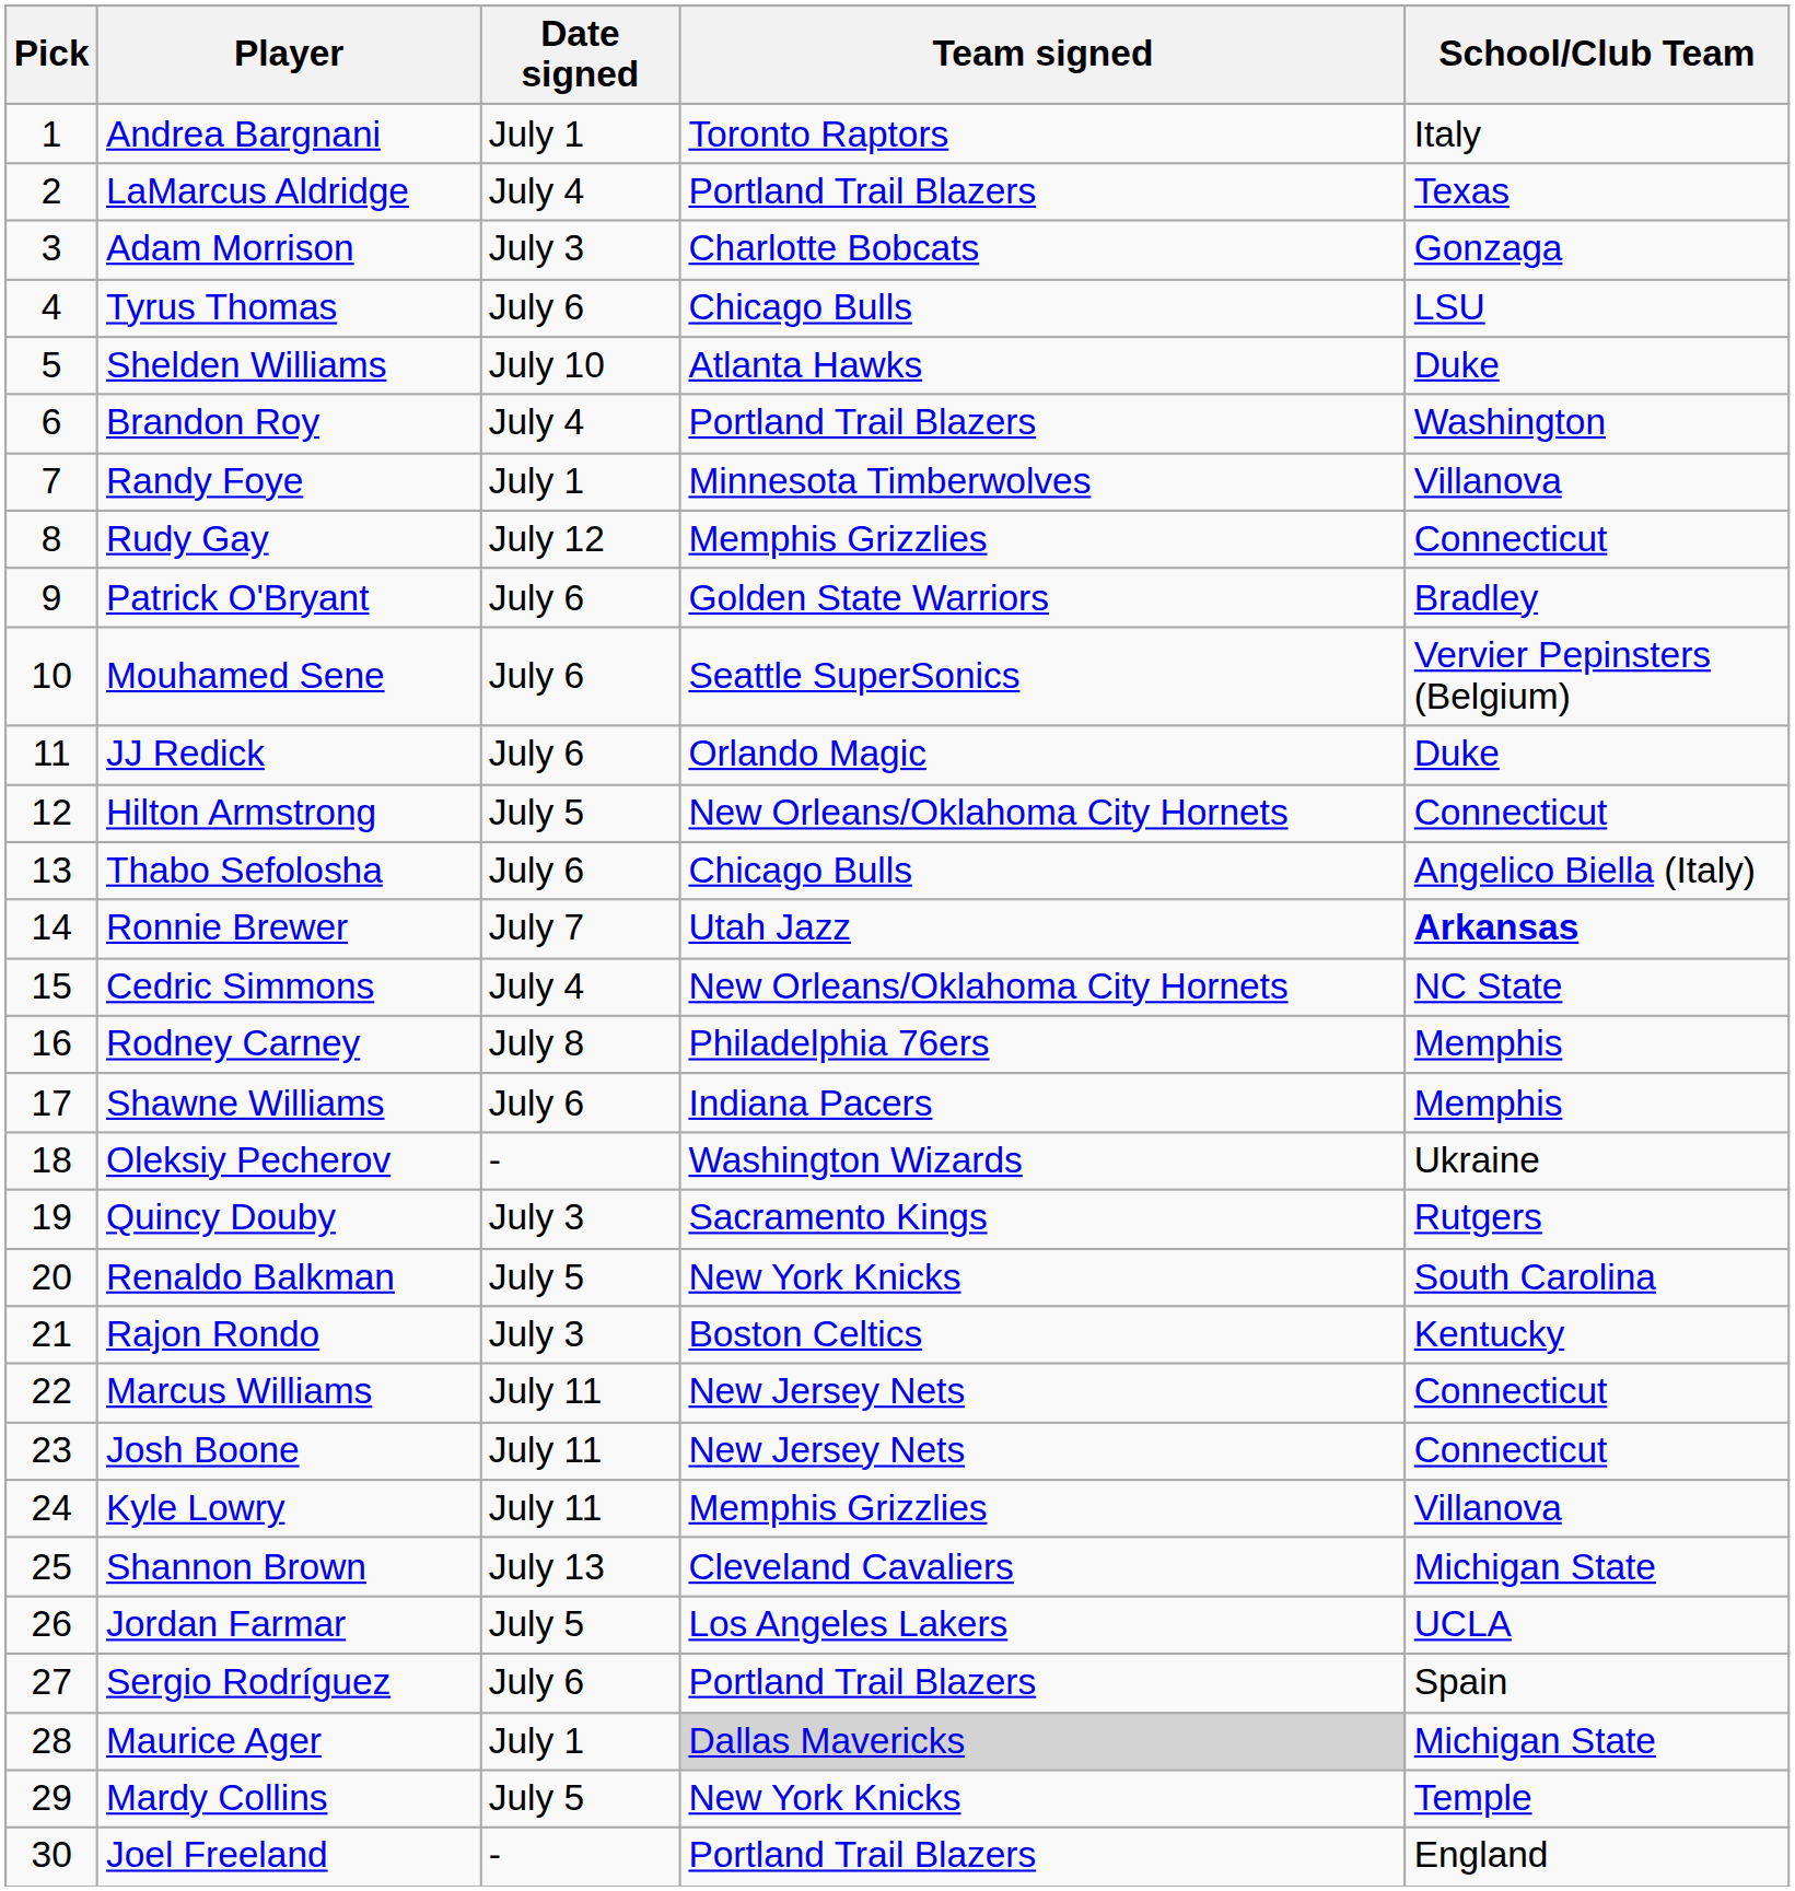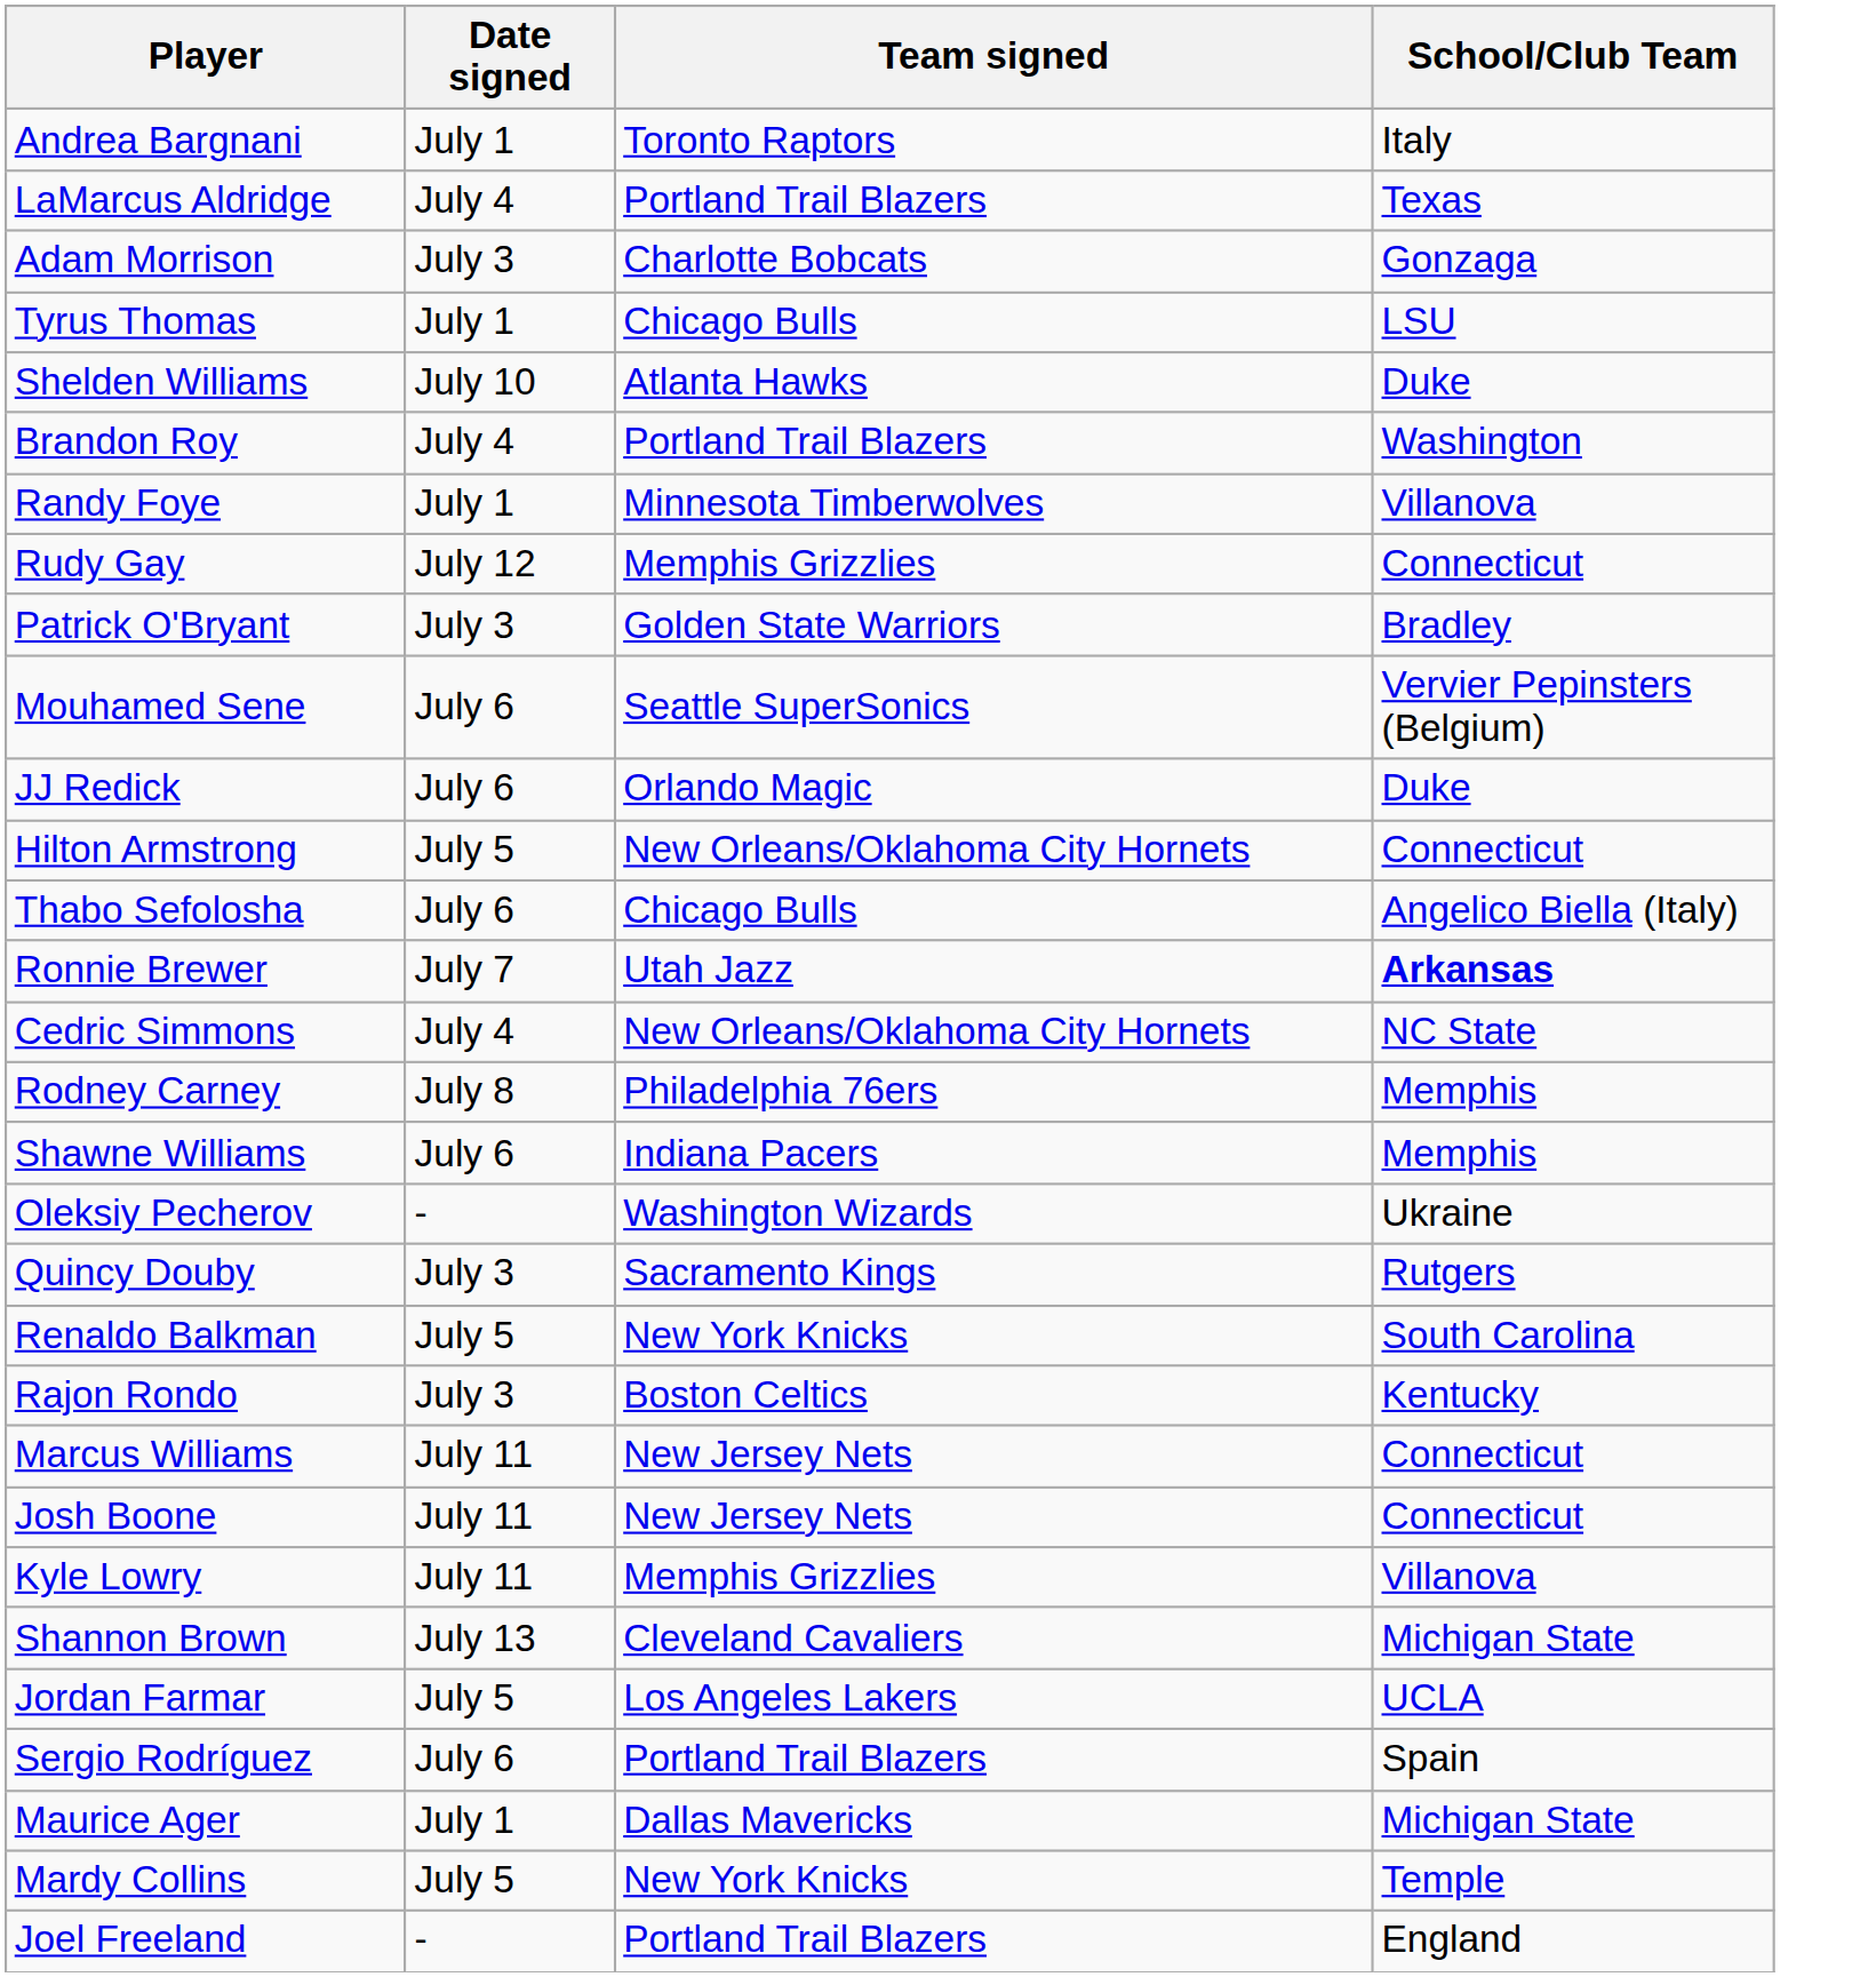 <table class="wikitable sortable" style="text-align:left">
 <tr>
-<th style="width:30px">Pick</th>
 <th style="width:160px">Player</th>
 <th style="width:80px">Date signed</th>
 <th style="width:310px">Team signed</th>
 <th style="width:160px">School/Club Team</th>
 </tr>
 <tr>
-<td align=center>1</td>
 <td><a href='#'>Andrea Bargnani</a></td>
 <td>July 1</td>
 <td><a href='#'>Toronto Raptors</a></td>
 <td>Italy</td>
 </tr>
 <tr>
-<td align=center>2</td>
 <td><a href='#'>LaMarcus Aldridge</a></td>
 <td>July 4</td>
 <td><a href='#'>Portland Trail Blazers</a></td>
 <td><a href='#'>Texas</a></td>
 </tr>
 <tr>
-<td align=center>3</td>
 <td><a href='#'>Adam Morrison</a></td>
 <td>July 3</td>
 <td><a href='#'>Charlotte Bobcats</a></td>
 <td><a href='#'>Gonzaga</a></td>
 </tr>
 <tr>
-<td align=center>4</td>
 <td><a href='#'>Tyrus Thomas</a></td>
-<td>July 6</td>
+<td>July 1</td>
 <td><a href='#'>Chicago Bulls</a></td>
 <td><a href='#'>LSU</a></td>
 </tr>
 <tr>
-<td align=center>5</td>
 <td><a href='#'>Shelden Williams</a></td>
 <td>July 10</td>
 <td><a href='#'>Atlanta Hawks</a></td>
 <td><a href='#'>Duke</a></td>
 </tr>
 <tr>
-<td align=center>6</td>
 <td><a href='#'>Brandon Roy</a></td>
 <td>July 4</td>
 <td><a href='#'>Portland Trail Blazers</a></td>
 <td><a href='#'>Washington</a></td>
 </tr>
 <tr>
-<td align=center>7</td>
 <td><a href='#'>Randy Foye</a></td>
 <td>July 1</td>
 <td><a href='#'>Minnesota Timberwolves</a></td>
 <td><a href='#'>Villanova</a></td>
 </tr>
 <tr>
-<td align=center>8</td>
 <td><a href='#'>Rudy Gay</a></td>
 <td>July 12</td>
 <td><a href='#'>Memphis Grizzlies</a></td>
 <td><a href='#'>Connecticut</a></td>
 </tr>
 <tr>
-<td align=center>9</td>
 <td><a href='#'>Patrick O'Bryant</a></td>
-<td>July 6</td>
+<td>July 3</td>
 <td><a href='#'>Golden State Warriors</a></td>
 <td><a href='#'>Bradley</a></td>
 </tr>
 <tr>
-<td align=center>10</td>
 <td><a href='#'>Mouhamed Sene</a></td>
 <td>July 6</td>
 <td><a href='#'>Seattle SuperSonics</a></td>
 <td><a href='#'>Vervier Pepinsters</a> (Belgium)</td>
 </tr>
 <tr>
-<td align=center>11</td>
 <td><a href='#'>JJ Redick</a></td>
 <td>July 6</td>
 <td><a href='#'>Orlando Magic</a></td>
 <td><a href='#'>Duke</a></td>
 </tr>
 <tr>
-<td align=center>12</td>
 <td><a href='#'>Hilton Armstrong</a></td>
 <td>July 5</td>
 <td><a href='#'>New Orleans/Oklahoma City Hornets</a></td>
 <td><a href='#'>Connecticut</a></td>
 </tr>
 <tr>
-<td align=center>13</td>
 <td><a href='#'>Thabo Sefolosha</a></td>
 <td>July 6</td>
 <td><a href='#'>Chicago Bulls</a></td>
 <td><a href='#'>Angelico Biella</a> (Italy)</td>
 </tr>
 <tr>
-<td align=center>14</td>
 <td><a href='#'>Ronnie Brewer</a></td>
 <td>July 7</td>
 <td><a href='#'>Utah Jazz</a></td>
 <td><strong><a href='#'>Arkansas</a></strong></td>
 </tr>
 <tr>
-<td align=center>15</td>
 <td><a href='#'>Cedric Simmons</a></td>
 <td>July 4</td>
 <td><a href='#'>New Orleans/Oklahoma City Hornets</a></td>
 <td><a href='#'>NC State</a></td>
 </tr>
 <tr>
-<td align=center>16</td>
 <td><a href='#'>Rodney Carney</a></td>
 <td>July 8</td>
 <td><a href='#'>Philadelphia 76ers</a></td>
 <td><a href='#'>Memphis</a></td>
 </tr>
 <tr>
-<td align=center>17</td>
 <td><a href='#'>Shawne Williams</a></td>
 <td>July 6</td>
 <td><a href='#'>Indiana Pacers</a></td>
 <td><a href='#'>Memphis</a></td>
 </tr>
 <tr>
-<td align=center>18</td>
 <td><a href='#'>Oleksiy Pecherov</a></td>
 <td>-</td>
 <td><a href='#'>Washington Wizards</a></td>
 <td>Ukraine</td>
 </tr>
 <tr>
-<td align=center>19</td>
 <td><a href='#'>Quincy Douby</a></td>
 <td>July 3</td>
 <td><a href='#'>Sacramento Kings</a></td>
 <td><a href='#'>Rutgers</a></td>
 </tr>
 <tr>
-<td align=center>20</td>
 <td><a href='#'>Renaldo Balkman</a></td>
 <td>July 5</td>
 <td><a href='#'>New York Knicks</a></td>
 <td><a href='#'>South Carolina</a></td>
 </tr>
 <tr>
-<td align=center>21</td>
 <td><a href='#'>Rajon Rondo</a></td>
 <td>July 3</td>
 <td><a href='#'>Boston Celtics</a></td>
 <td><a href='#'>Kentucky</a></td>
 </tr>
 <tr>
-<td align=center>22</td>
 <td><a href='#'>Marcus Williams</a></td>
 <td>July 11</td>
 <td><a href='#'>New Jersey Nets</a></td>
 <td><a href='#'>Connecticut</a></td>
 </tr>
 <tr>
-<td align=center>23</td>
 <td><a href='#'>Josh Boone</a></td>
 <td>July 11</td>
 <td><a href='#'>New Jersey Nets</a></td>
 <td><a href='#'>Connecticut</a></td>
 </tr>
 <tr>
-<td align=center>24</td>
 <td><a href='#'>Kyle Lowry</a></td>
 <td>July 11</td>
 <td><a href='#'>Memphis Grizzlies</a></td>
 <td><a href='#'>Villanova</a></td>
 </tr>
 <tr>
-<td align=center>25</td>
 <td><a href='#'>Shannon Brown</a></td>
 <td>July 13</td>
 <td><a href='#'>Cleveland Cavaliers</a></td>
 <td><a href='#'>Michigan State</a></td>
 </tr>
 <tr>
-<td align=center>26</td>
 <td><a href='#'>Jordan Farmar</a></td>
 <td>July 5</td>
 <td><a href='#'>Los Angeles Lakers</a></td>
 <td><a href='#'>UCLA</a></td>
 </tr>
 <tr>
-<td align=center>27</td>
 <td><a href='#'>Sergio Rodríguez</a></td>
 <td>July 6</td>
 <td><a href='#'>Portland Trail Blazers</a></td>
 <td>Spain</td>
 </tr>
 <tr>
-<td align=center>28</td>
 <td><a href='#'>Maurice Ager</a></td>
 <td>July 1</td>
-<td style="background: lightgrey;"><a href='#'>Dallas Mavericks</a></td>
+<td><a href='#'>Dallas Mavericks</a></td>
 <td><a href='#'>Michigan State</a></td>
 </tr>
 <tr>
-<td align=center>29</td>
 <td><a href='#'>Mardy Collins</a></td>
 <td>July 5</td>
 <td><a href='#'>New York Knicks</a></td>
 <td><a href='#'>Temple</a></td>
 </tr>
 <tr>
-<td align=center>30</td>
 <td><a href='#'>Joel Freeland</a></td>
 <td>-</td>
 <td><a href='#'>Portland Trail Blazers</a></td>
 <td>England</td>
 </tr>
 </table>
